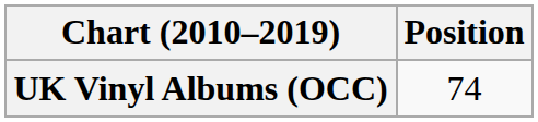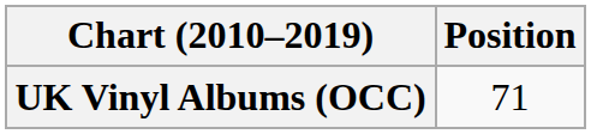 <table class="wikitable plainrowheaders" style="text-align:center">
 <tr>
 <th scope="col">Chart (2010–2019)</th>
 <th scope="col">Position</th>
 </tr>
 <tr>
 <th scope="row">UK Vinyl Albums (OCC)</th>
-<td align="center">74</td>
+<td align="center">71</td>
 </tr>
 </table>
